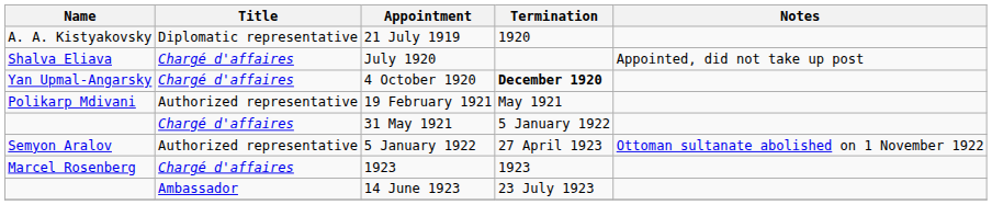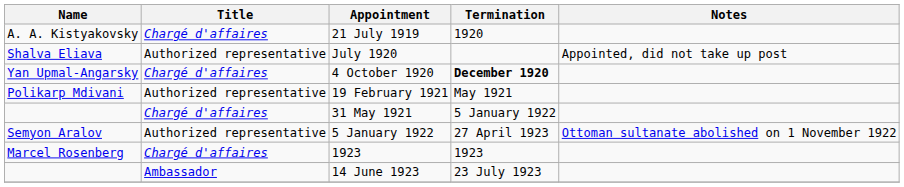 <table class="wikitable">
 <tr valign="middle">
 <th>Name</th>
 <th>Title</th>
 <th>Appointment</th>
 <th>Termination</th>
 <th>Notes</th>
 </tr>
 <tr>
 <td>A. A. Kistyakovsky</td>
-<td>Diplomatic representative</td>
+<td><em><a href='#'>Chargé d'affaires</a></em></td>
 <td>21 July 1919</td>
 <td>1920</td>
 <td></td>
 </tr>
 <tr>
 <td><a href='#'>Shalva Eliava</a></td>
-<td><em><a href='#'>Chargé d'affaires</a></em></td>
+<td>Authorized representative</td>
 <td>July 1920</td>
 <td></td>
 <td>Appointed, did not take up post</td>
 </tr>
 <tr>
 <td><a href='#'>Yan Upmal-Angarsky</a></td>
 <td><em><a href='#'>Chargé d'affaires</a></em></td>
 <td>4 October 1920</td>
 <td><strong>December 1920</strong></td>
 <td></td>
 </tr>
 <tr>
 <td><a href='#'>Polikarp Mdivani</a></td>
 <td>Authorized representative</td>
 <td>19 February 1921</td>
 <td>May 1921</td>
 <td></td>
 </tr>
 <tr>
 <td></td>
 <td><em><a href='#'>Chargé d'affaires</a></em></td>
 <td>31 May 1921</td>
 <td>5 January 1922</td>
 <td></td>
 </tr>
 <tr>
 <td><a href='#'>Semyon Aralov</a></td>
 <td>Authorized representative</td>
 <td>5 January 1922</td>
 <td>27 April 1923</td>
 <td><a href='#'>Ottoman sultanate abolished</a> on 1 November 1922</td>
 </tr>
 <tr>
 <td><a href='#'>Marcel Rosenberg</a></td>
 <td><em><a href='#'>Chargé d'affaires</a></em></td>
 <td>1923</td>
 <td>1923</td>
 <td></td>
 </tr>
 <tr>
 <td></td>
 <td><a href='#'>Ambassador</a></td>
 <td>14 June 1923</td>
 <td>23 July 1923</td>
 <td></td>
 </tr>
 <tr>
 </tr>
 </table>
